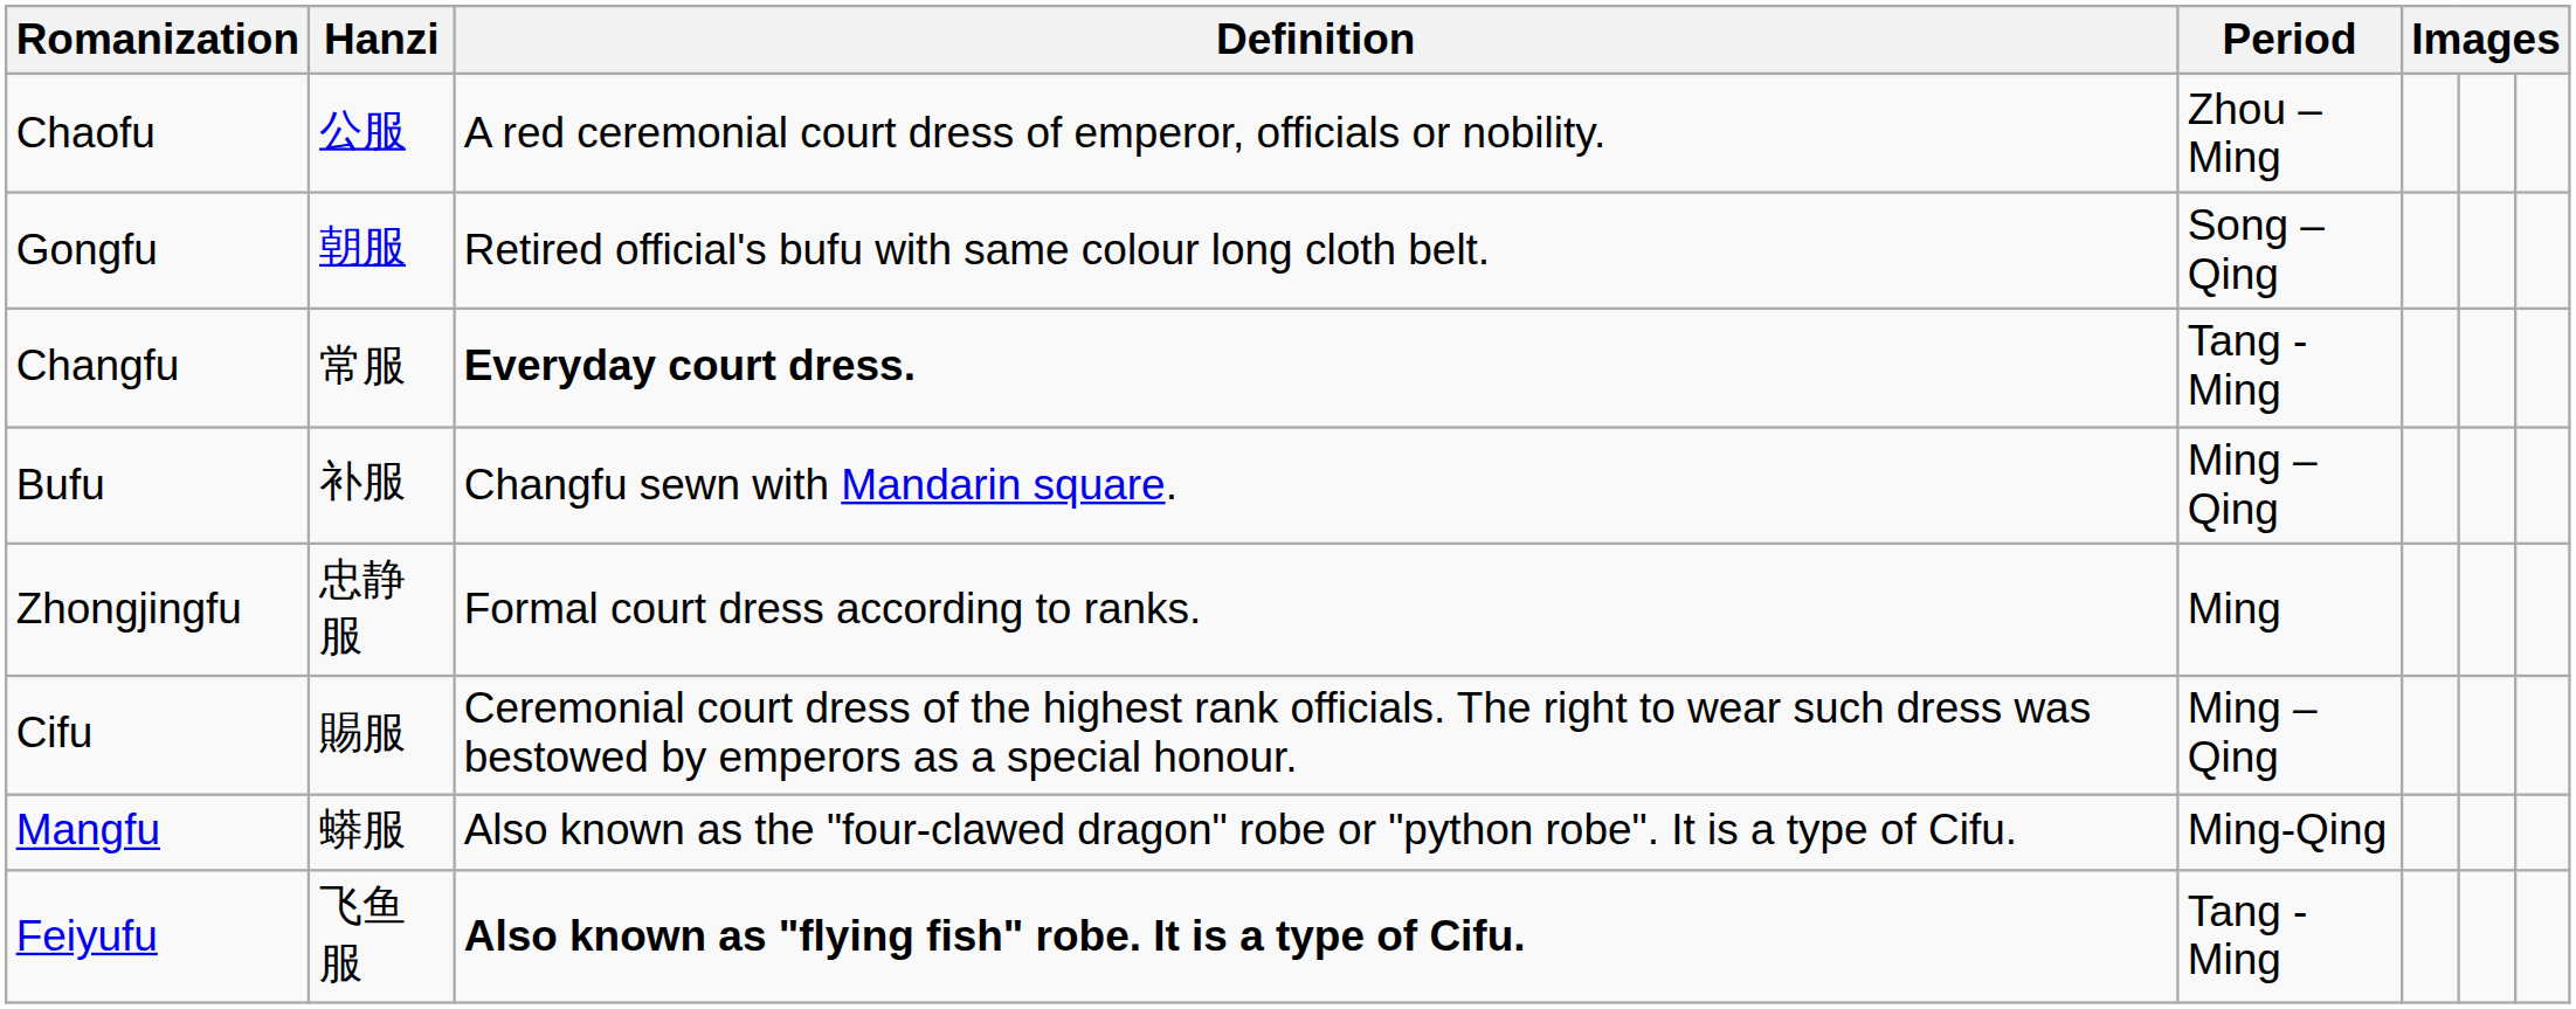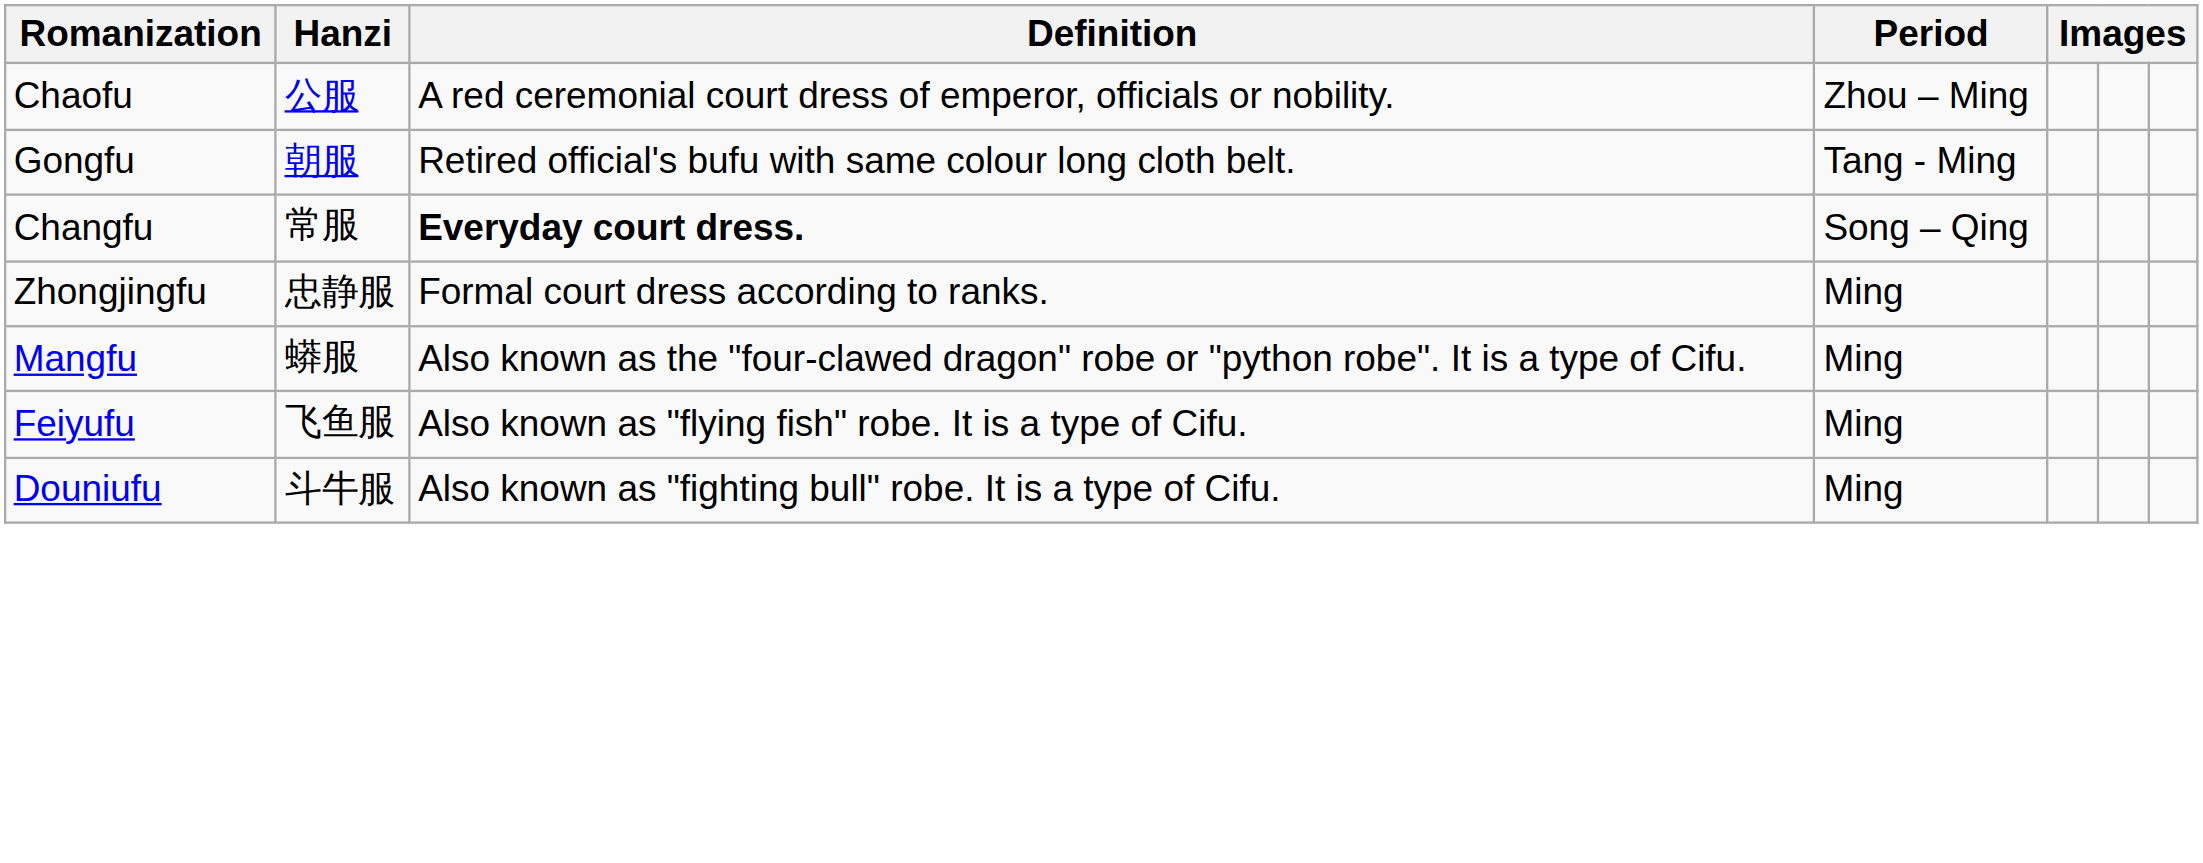 <table class="wikitable sortable mw-collapsible" style="width:60%;">
 <tr>
 <th>Romanization</th>
 <th>Hanzi</th>
 <th>Definition</th>
 <th>Period</th>
 <th colspan="3">Images</th>
 </tr>
 <tr>
 <td>Chaofu</td>
 <td><a href='#'>公服</a></td>
 <td>A red ceremonial court dress of emperor, officials or nobility.</td>
 <td>Zhou – Ming</td>
 <td></td>
 <td></td>
 <td></td>
 </tr>
 <tr>
 <td>Gongfu</td>
 <td><a href='#'>朝服</a></td>
 <td>Retired official's bufu with same colour long cloth belt.</td>
-<td>Song – Qing</td>
+<td>Tang - Ming</td>
 <td></td>
 <td></td>
 <td></td>
 </tr>
 <tr>
 <td>Changfu</td>
 <td>常服</td>
 <td><strong>Everyday court dress.</strong></td>
-<td>Tang - Ming</td>
-<td></td>
-<td></td>
-<td></td>
-</tr>
-<tr>
-<td>Bufu</td>
-<td>补服</td>
-<td>Changfu sewn with <a href='#'>Mandarin square</a>.</td>
-<td>Ming – Qing</td>
+<td>Song – Qing</td>
 <td></td>
 <td></td>
 <td></td>
 </tr>
 <tr>
 <td>Zhongjingfu</td>
 <td>忠静服</td>
 <td>Formal court dress according to ranks.</td>
 <td>Ming</td>
 <td></td>
 <td></td>
 <td></td>
 </tr>
 <tr>
-<td>Cifu</td>
-<td>賜服</td>
-<td>Ceremonial court dress of the highest rank officials. The right to wear such dress was bestowed by emperors as a special honour.</td>
-<td>Ming – Qing</td>
-<td></td>
-<td></td>
-<td></td>
-</tr>
-<tr>
 <td><a href='#'>Mangfu</a></td>
 <td>蟒服</td>
 <td>Also known as the  "four-clawed dragon" robe or "python robe". It is a type of Cifu.</td>
-<td>Ming-Qing</td>
+<td>Ming</td>
 <td></td>
 <td></td>
 <td></td>
 </tr>
 <tr>
 <td><a href='#'>Feiyufu</a></td>
 <td>飞鱼服</td>
-<td><strong>Also known as "flying fish" robe. It is a type of Cifu.</strong></td>
-<td>Tang - Ming</td>
+<td>Also known as "flying fish" robe. It is a type of Cifu.</td>
+<td>Ming</td>
+<td></td>
+<td></td>
+<td></td>
+</tr>
+<tr>
+<td><a href='#'>Douniufu</a></td>
+<td>斗牛服</td>
+<td>Also known as "fighting bull" robe. It is a type of Cifu.</td>
+<td>Ming</td>
 <td></td>
 <td></td>
 <td></td>
 </tr>
 </table>
